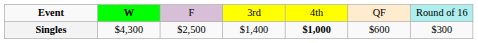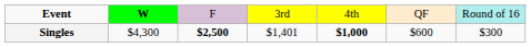 <table class=wikitable style=font-size:95%;text-align:center>
 <tr>
 <td style="width:130px"><strong>Event</strong></td>
 <td style="width:85px; background:lime"><strong>W</strong></td>
 <td style="width:85px; background:thistle">F</td>
 <td style="width:85px; background:#ffff00">3rd</td>
 <td style="width:85px; background:#ffff00">4th</td>
 <td style="width:85px; background:#ffebcd">QF</td>
 <td style="width:85px; background:#afeeee">Round of 16</td>
 </tr>
 <tr>
 <th style=background:#f3f3f3>Singles </th>
 <td>$4,300</td>
-<td>$2,500</td>
-<td>$1,400</td>
+<td><strong>$2,500</strong></td>
+<td>$1,401</td>
 <td><strong>$1,000</strong></td>
 <td>$600</td>
 <td>$300</td>
 </tr>
 </table>
